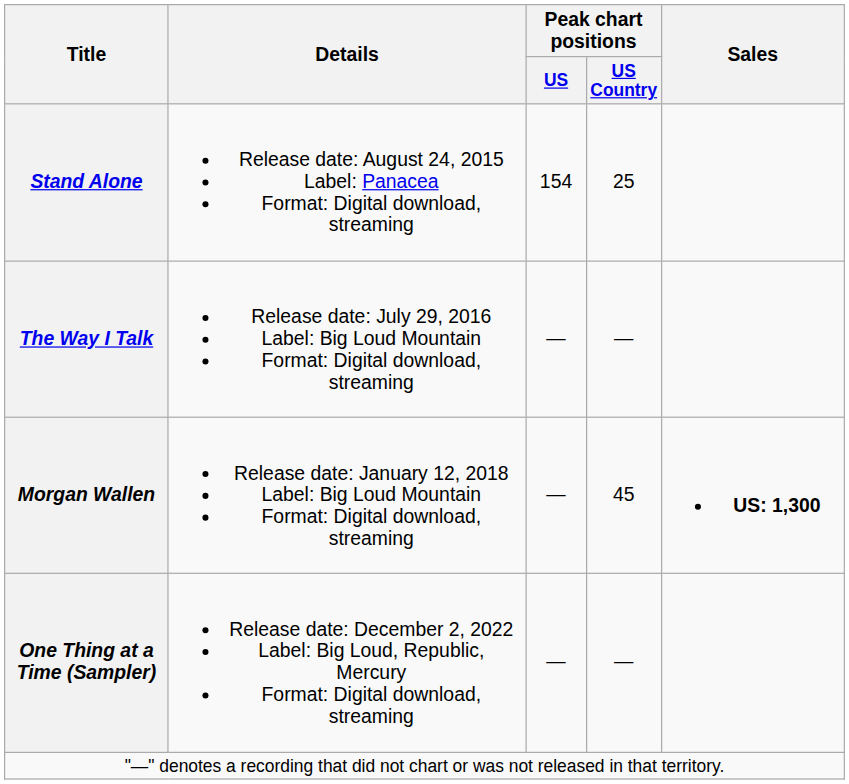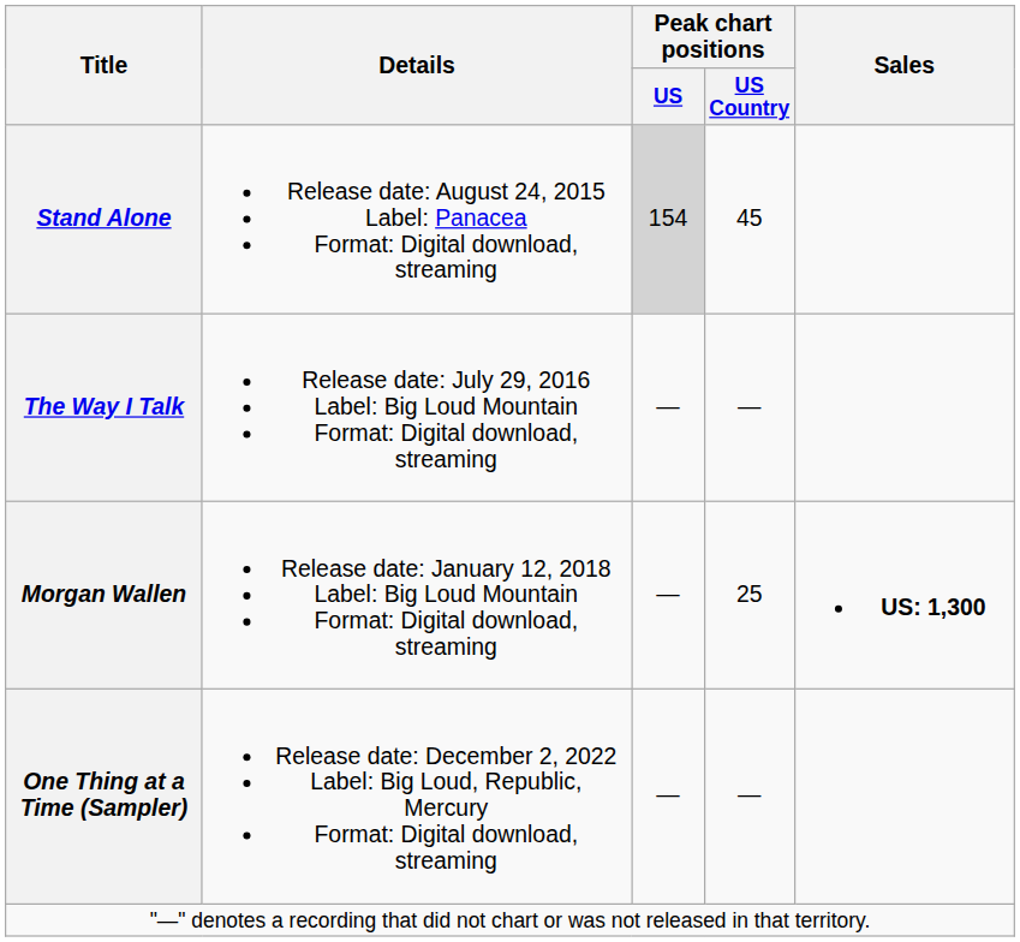 <table class="wikitable plainrowheaders" style="text-align:center;">
 <tr>
 <th scope="col" rowspan="2" style="width:8em;">Title</th>
 <th scope="col" rowspan="2" style="width:18em;">Details</th>
 <th scope="col" colspan="2">Peak chart positions</th>
 <th scope="col" rowspan="2" style="width:9em;">Sales</th>
 </tr>
 <tr>
 <th style="width:3em;font-size:90%;"><a href='#'>US</a><br></th>
 <th style="width:3em;font-size:90%;"><a href='#'>US Country</a><br></th>
 </tr>
 <tr>
 <th scope="row"><em><a href='#'>Stand Alone</a></em></th>
 <td><br><ul><li>Release date: August 24, 2015</li><li>Label: <a href='#'>Panacea</a></li><li>Format: Digital download, streaming</li></ul></td>
-<td>154</td>
-<td>25</td>
+<td style="background: lightgrey;">154</td>
+<td>45</td>
 <td></td>
 </tr>
 <tr>
 <th scope="row"><em><a href='#'>The Way I Talk</a></em></th>
 <td><br><ul><li>Release date: July 29, 2016</li><li>Label: Big Loud Mountain</li><li>Format: Digital download, streaming</li></ul></td>
 <td>—</td>
 <td>—</td>
 <td></td>
 </tr>
 <tr>
 <th scope="row"><em>Morgan Wallen</em></th>
 <td><br><ul><li>Release date: January 12, 2018</li><li>Label: Big Loud Mountain</li><li>Format: Digital download, streaming</li></ul></td>
 <td>—</td>
-<td>45</td>
+<td>25</td>
 <td><strong><br><ul><li>US: 1,300</li></ul></strong></td>
 </tr>
 <tr>
 <th scope="row"><em>One Thing at a Time (Sampler)</em></th>
 <td><br><ul><li>Release date: December 2, 2022</li><li>Label: Big Loud, Republic, Mercury</li><li>Format: Digital download, streaming</li></ul></td>
 <td>—</td>
 <td>—</td>
 <td></td>
 </tr>
 <tr>
 <td colspan="6" style="font-size:90%">"—" denotes a recording that did not chart or was not released in that territory.</td>
 </tr>
 </table>
